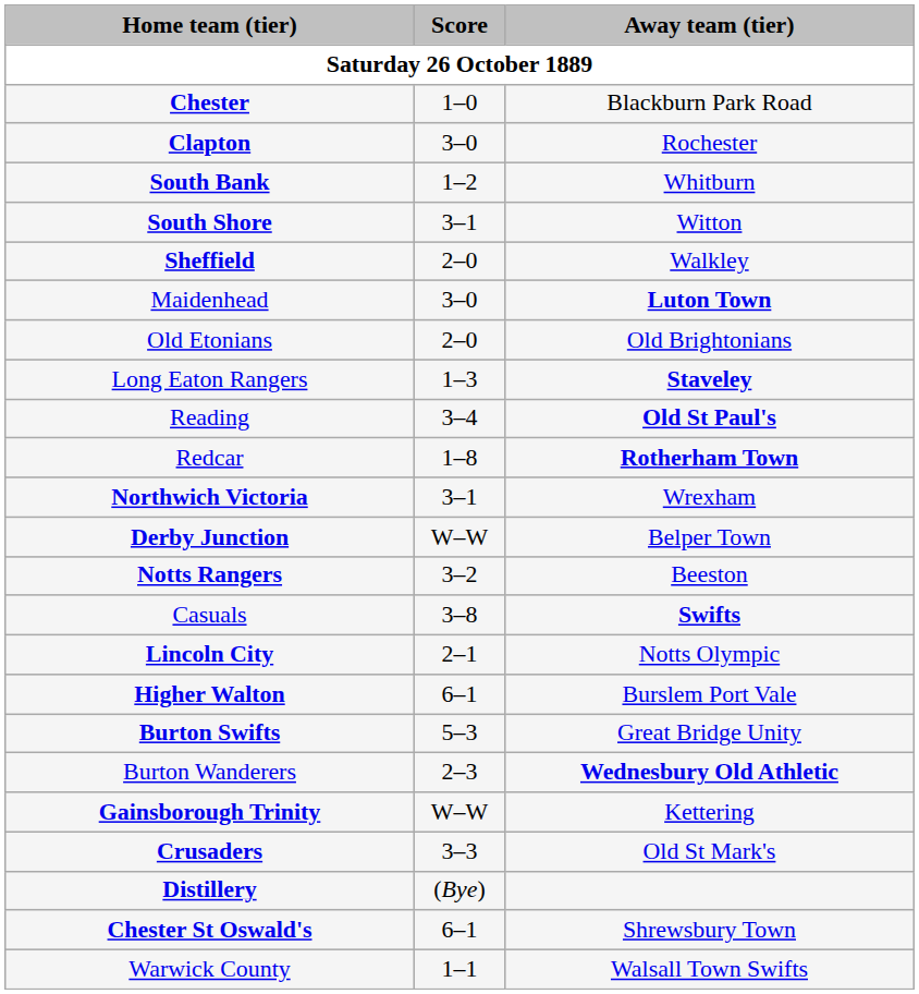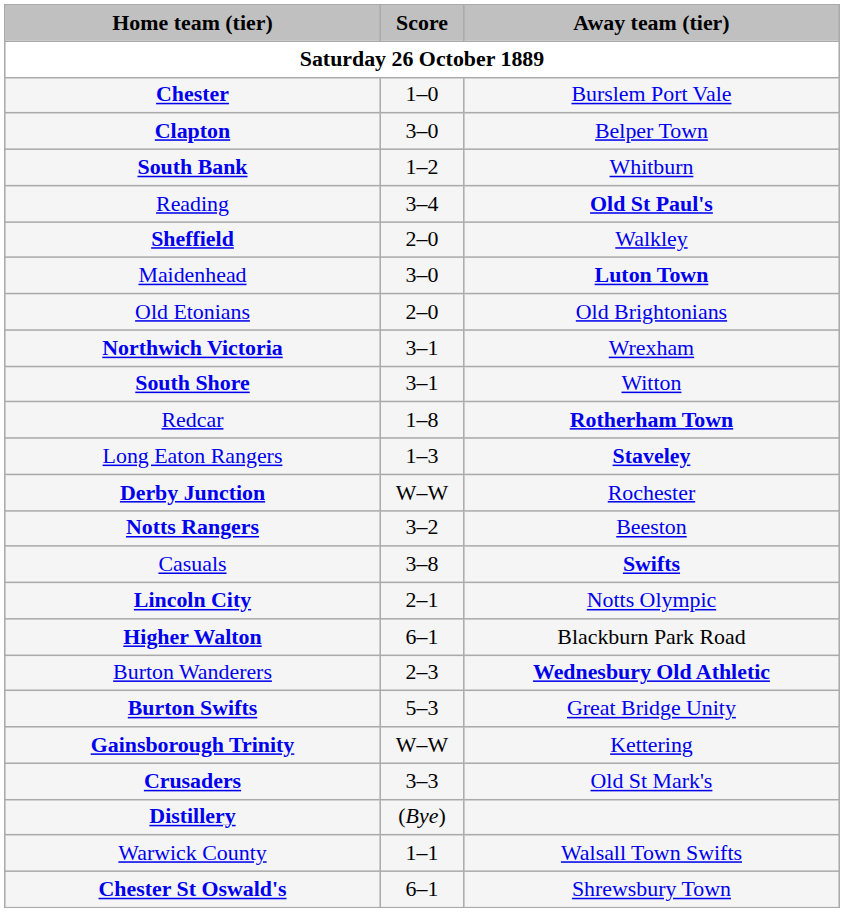 <table class="wikitable" style="width: 550px; background:WhiteSmoke; text-align:center; font-size:90%">
 <tr>
 <td scope="col" style="width: 45.00%; background:silver;"><strong>Home team (tier)</strong></td>
 <td scope="col" style="width: 10.00%; background:silver;"><strong>Score</strong></td>
 <td scope="col" style="width: 45.00%; background:silver;"><strong>Away team (tier)</strong></td>
 </tr>
 <tr>
 <td colspan="3" style= background:White><strong>Saturday 26 October 1889</strong></td>
 </tr>
 <tr>
 <td><strong><a href='#'>Chester</a></strong></td>
 <td>1–0</td>
-<td>Blackburn Park Road</td>
+<td><a href='#'>Burslem Port Vale</a></td>
 </tr>
 <tr>
 <td><strong><a href='#'>Clapton</a></strong></td>
 <td>3–0</td>
-<td><a href='#'>Rochester</a></td>
+<td><a href='#'>Belper Town</a></td>
 </tr>
 <tr>
 <td><strong><a href='#'>South Bank</a></strong></td>
 <td>1–2</td>
 <td><a href='#'>Whitburn</a></td>
 </tr>
 <tr>
-<td><strong><a href='#'>South Shore</a></strong></td>
-<td>3–1</td>
-<td><a href='#'>Witton</a></td>
+<td><a href='#'>Reading</a></td>
+<td>3–4</td>
+<td><strong><a href='#'>Old St Paul's</a></strong></td>
 </tr>
 <tr>
 <td><strong><a href='#'>Sheffield</a></strong></td>
 <td>2–0</td>
 <td><a href='#'>Walkley</a></td>
 </tr>
 <tr>
 <td><a href='#'>Maidenhead</a></td>
 <td>3–0</td>
 <td><strong><a href='#'>Luton Town</a></strong></td>
 </tr>
 <tr>
 <td><a href='#'>Old Etonians</a></td>
 <td>2–0</td>
 <td><a href='#'>Old Brightonians</a></td>
 </tr>
 <tr>
-<td><a href='#'>Long Eaton Rangers</a></td>
-<td>1–3</td>
-<td><strong><a href='#'>Staveley</a></strong></td>
+<td><strong><a href='#'>Northwich Victoria</a></strong></td>
+<td>3–1</td>
+<td><a href='#'>Wrexham</a></td>
 </tr>
 <tr>
-<td><a href='#'>Reading</a></td>
-<td>3–4</td>
-<td><strong><a href='#'>Old St Paul's</a></strong></td>
+<td><strong><a href='#'>South Shore</a></strong></td>
+<td>3–1</td>
+<td><a href='#'>Witton</a></td>
 </tr>
 <tr>
 <td><a href='#'>Redcar</a></td>
 <td>1–8</td>
 <td><strong><a href='#'>Rotherham Town</a></strong></td>
 </tr>
 <tr>
-<td><strong><a href='#'>Northwich Victoria</a></strong></td>
-<td>3–1</td>
-<td><a href='#'>Wrexham</a></td>
+<td><a href='#'>Long Eaton Rangers</a></td>
+<td>1–3</td>
+<td><strong><a href='#'>Staveley</a></strong></td>
 </tr>
 <tr>
 <td><strong><a href='#'>Derby Junction</a></strong></td>
 <td>W–W</td>
-<td><a href='#'>Belper Town</a></td>
+<td><a href='#'>Rochester</a></td>
 </tr>
 <tr>
 <td><strong><a href='#'>Notts Rangers</a></strong></td>
 <td>3–2</td>
 <td><a href='#'>Beeston</a></td>
 </tr>
 <tr>
 <td><a href='#'>Casuals</a></td>
 <td>3–8</td>
 <td><strong><a href='#'>Swifts</a></strong></td>
 </tr>
 <tr>
 <td><strong><a href='#'>Lincoln City</a></strong></td>
 <td>2–1</td>
 <td><a href='#'>Notts Olympic</a></td>
 </tr>
 <tr>
 <td><strong><a href='#'>Higher Walton</a></strong></td>
 <td>6–1</td>
-<td><a href='#'>Burslem Port Vale</a></td>
+<td>Blackburn Park Road</td>
+</tr>
+<tr>
+<td><a href='#'>Burton Wanderers</a></td>
+<td>2–3</td>
+<td><strong><a href='#'>Wednesbury Old Athletic</a></strong></td>
 </tr>
 <tr>
 <td><strong><a href='#'>Burton Swifts</a></strong></td>
 <td>5–3</td>
 <td><a href='#'>Great Bridge Unity</a></td>
-</tr>
-<tr>
-<td><a href='#'>Burton Wanderers</a></td>
-<td>2–3</td>
-<td><strong><a href='#'>Wednesbury Old Athletic</a></strong></td>
 </tr>
 <tr>
 <td><strong><a href='#'>Gainsborough Trinity</a></strong></td>
 <td>W–W</td>
 <td><a href='#'>Kettering</a></td>
 </tr>
 <tr>
 <td><strong><a href='#'>Crusaders</a></strong></td>
 <td>3–3</td>
 <td><a href='#'>Old St Mark's</a></td>
 </tr>
 <tr>
 <td><strong><a href='#'>Distillery</a></strong></td>
 <td>(<em>Bye</em>)</td>
 </tr>
 <tr>
+<td><a href='#'>Warwick County</a></td>
+<td>1–1</td>
+<td><a href='#'>Walsall Town Swifts</a></td>
+</tr>
+<tr>
 <td><strong><a href='#'>Chester St Oswald's</a></strong></td>
 <td>6–1</td>
 <td><a href='#'>Shrewsbury Town</a></td>
 </tr>
-<tr>
-<td><a href='#'>Warwick County</a></td>
-<td>1–1</td>
-<td><a href='#'>Walsall Town Swifts</a></td>
-</tr>
 </table>
